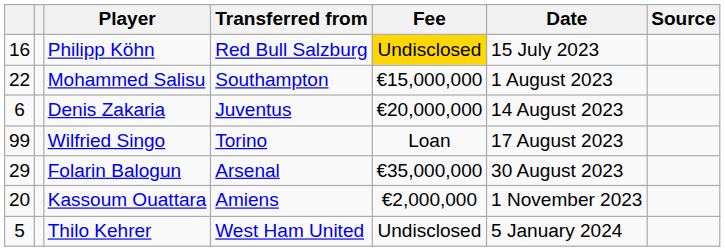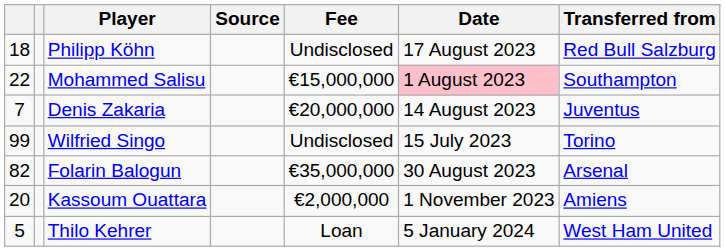 <table class="wikitable plainrowheaders sortable">
 <tr>
 <th></th>
 <th></th>
 <th scope=col>Player</th>
-<th>Transferred from</th>
+<th scope=col>Source</th>
 <th !scope=col; style="width: 65px;">Fee</th>
 <th scope=col>Date</th>
-<th scope=col>Source</th>
+<th>Transferred from</th>
 </tr>
 <tr>
-<td align="center">16</td>
+<td align="center">18</td>
 <td align=center></td>
 <td> <a href='#'>Philipp Köhn</a></td>
+<td></td>
+<td align="center">Undisclosed</td>
+<td>17 August 2023</td>
 <td> <a href='#'>Red Bull Salzburg</a></td>
-<td align="center" style="background: gold;">Undisclosed</td>
-<td>15 July 2023</td>
-<td></td>
 </tr>
 <tr>
 <td align="center">22</td>
 <td align=center></td>
 <td> <a href='#'>Mohammed Salisu</a></td>
+<td></td>
+<td align="center">€15,000,000</td>
+<td style="background: pink;">1 August 2023</td>
 <td> <a href='#'>Southampton</a></td>
-<td align="center">€15,000,000</td>
-<td>1 August 2023</td>
-<td></td>
 </tr>
 <tr>
-<td align="center">6</td>
+<td align="center">7</td>
 <td align=center></td>
 <td> <a href='#'>Denis Zakaria</a></td>
-<td> <a href='#'>Juventus</a></td>
+<td></td>
 <td align="center">€20,000,000</td>
 <td>14 August 2023</td>
-<td></td>
+<td> <a href='#'>Juventus</a></td>
 </tr>
 <tr>
 <td align="center">99</td>
 <td align=center></td>
 <td> <a href='#'>Wilfried Singo</a></td>
+<td></td>
+<td align="center">Undisclosed</td>
+<td>15 July 2023</td>
 <td> <a href='#'>Torino</a></td>
-<td align="center">Loan</td>
-<td>17 August 2023</td>
-<td></td>
 </tr>
 <tr>
-<td align="center">29</td>
+<td align="center">82</td>
 <td align=center></td>
 <td> <a href='#'>Folarin Balogun</a></td>
-<td> <a href='#'>Arsenal</a></td>
+<td></td>
 <td align="center">€35,000,000</td>
 <td>30 August 2023</td>
-<td></td>
+<td> <a href='#'>Arsenal</a></td>
 </tr>
 <tr>
 <td align="center">20</td>
 <td align=center></td>
 <td> <a href='#'>Kassoum Ouattara</a></td>
-<td> <a href='#'>Amiens</a></td>
+<td></td>
 <td align="center">€2,000,000</td>
 <td>1 November 2023</td>
-<td></td>
+<td> <a href='#'>Amiens</a></td>
 </tr>
 <tr>
 <td align="center">5</td>
 <td align=center></td>
 <td> <a href='#'>Thilo Kehrer</a></td>
+<td></td>
+<td align="center">Loan</td>
+<td>5 January 2024</td>
 <td> <a href='#'>West Ham United</a></td>
-<td align="center">Undisclosed</td>
-<td>5 January 2024</td>
-<td></td>
 </tr>
 </table>
